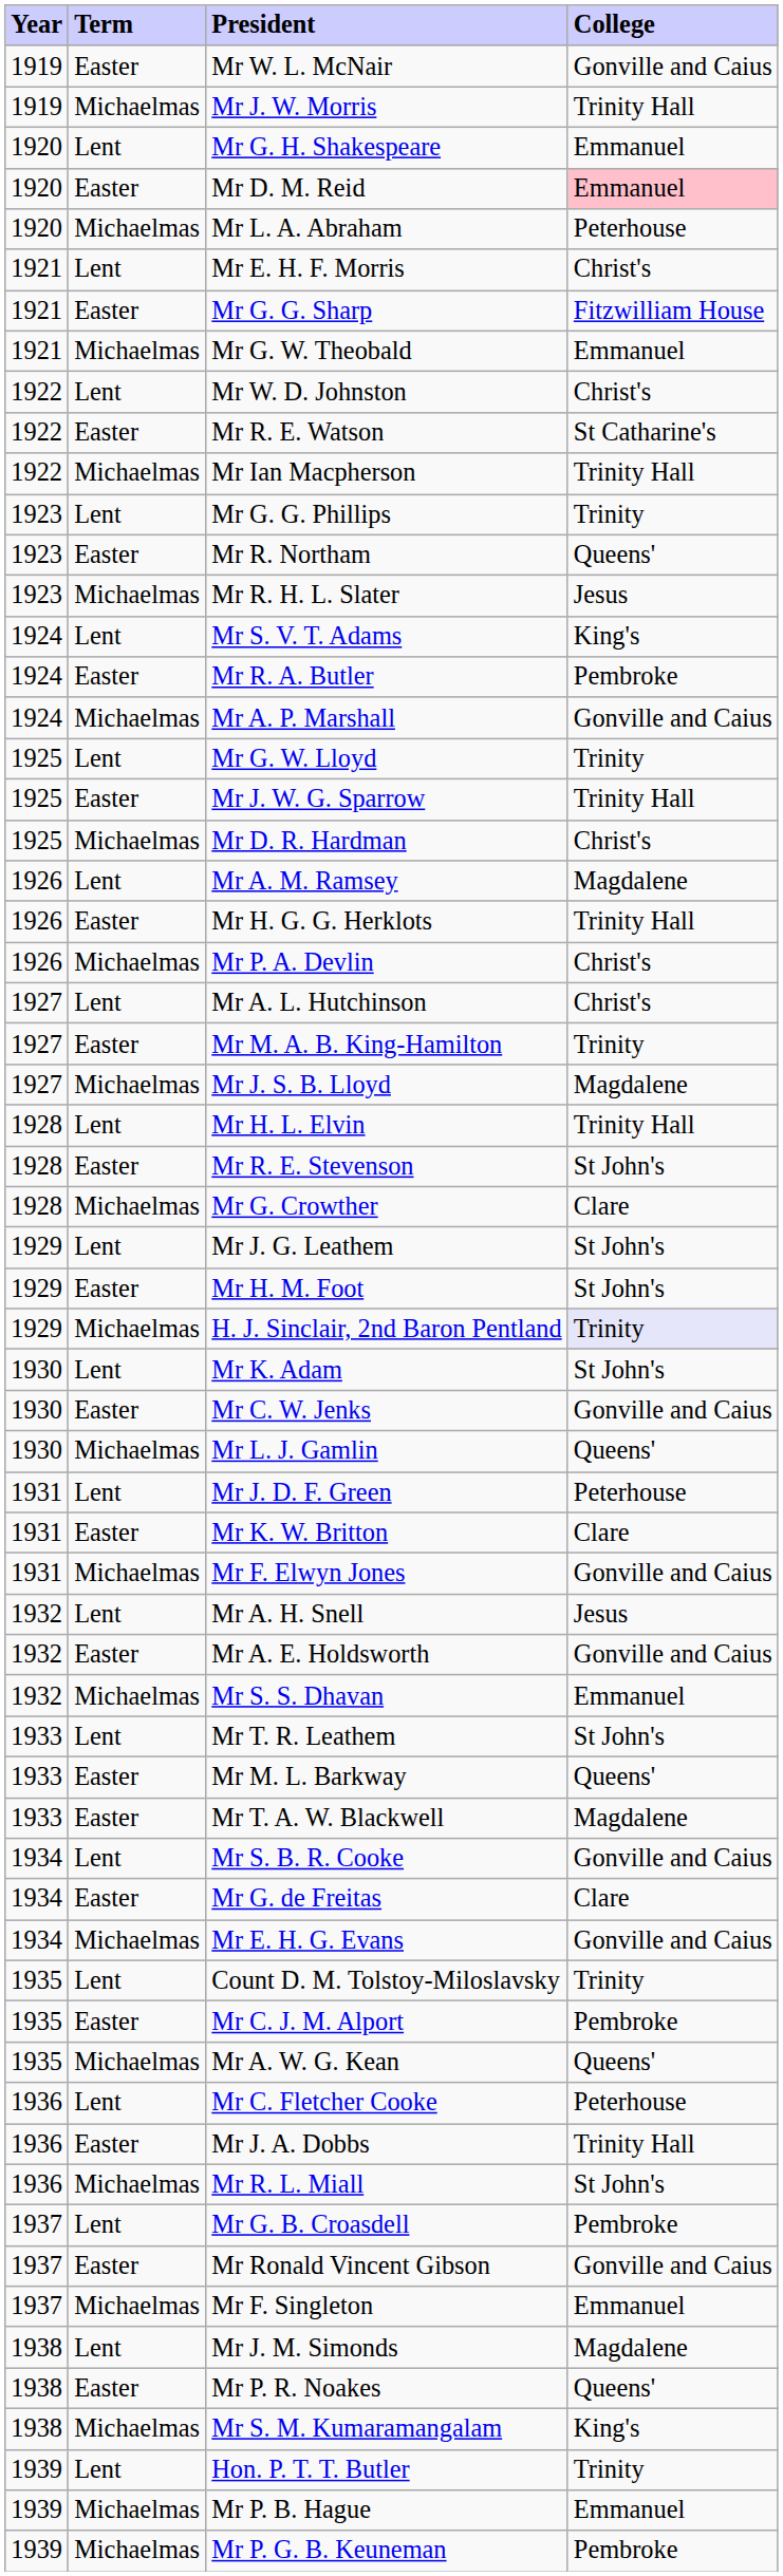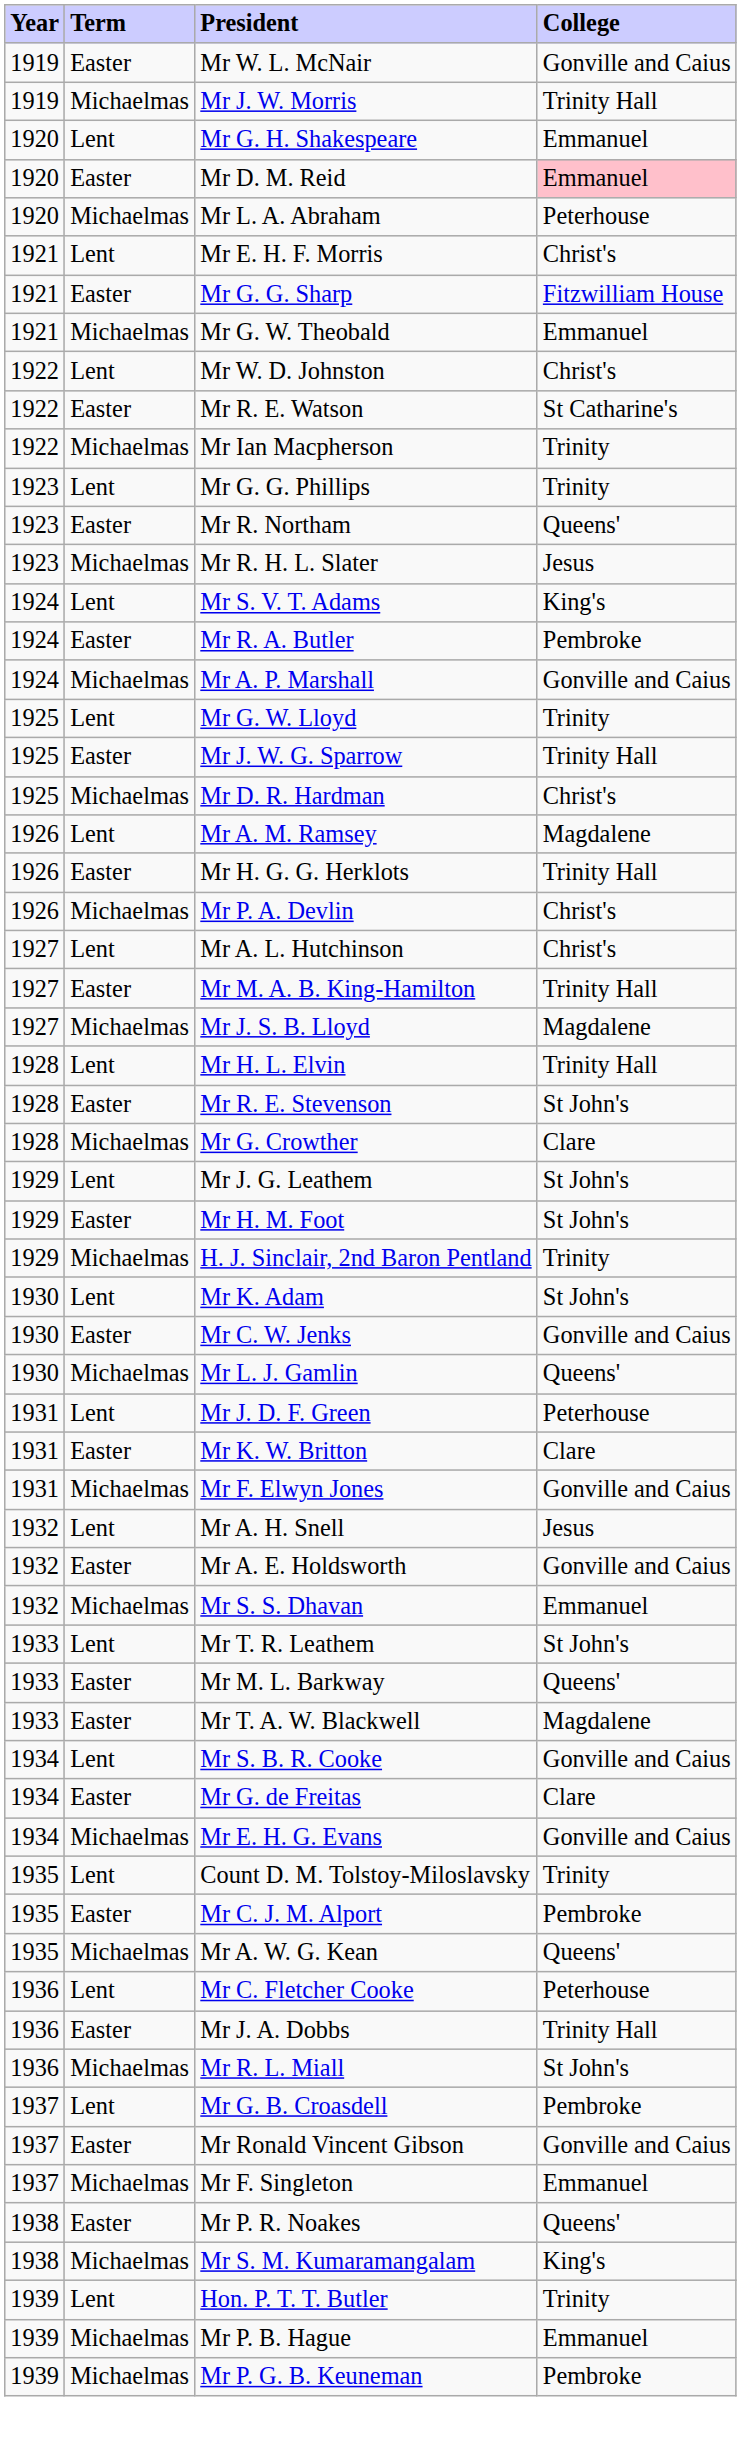 <table class="wikitable">
 <tr bgcolor="#ccccff">
 <td><strong>Year</strong></td>
 <td><strong>Term</strong></td>
 <td><strong>President</strong></td>
 <td><strong>College</strong></td>
 </tr>
 <tr>
 <td>1919</td>
 <td>Easter</td>
 <td>Mr W. L. McNair</td>
 <td>Gonville and Caius</td>
 </tr>
 <tr>
 <td>1919</td>
 <td>Michaelmas</td>
 <td><a href='#'>Mr J. W. Morris</a></td>
 <td>Trinity Hall</td>
 </tr>
 <tr>
 <td>1920</td>
 <td>Lent</td>
 <td><a href='#'>Mr G. H. Shakespeare</a></td>
 <td>Emmanuel</td>
 </tr>
 <tr>
 <td>1920</td>
 <td>Easter</td>
 <td>Mr D. M. Reid</td>
 <td style="background: pink;">Emmanuel</td>
 </tr>
 <tr>
 <td>1920</td>
 <td>Michaelmas</td>
 <td>Mr L. A. Abraham</td>
 <td>Peterhouse</td>
 </tr>
 <tr>
 <td>1921</td>
 <td>Lent</td>
 <td>Mr E. H. F. Morris</td>
 <td>Christ's</td>
 </tr>
 <tr>
 <td>1921</td>
 <td>Easter</td>
 <td><a href='#'>Mr G. G. Sharp</a></td>
 <td><a href='#'>Fitzwilliam House</a></td>
 </tr>
 <tr>
 <td>1921</td>
 <td>Michaelmas</td>
 <td>Mr G. W. Theobald</td>
 <td>Emmanuel</td>
 </tr>
 <tr>
 <td>1922</td>
 <td>Lent</td>
 <td>Mr W. D. Johnston</td>
 <td>Christ's</td>
 </tr>
 <tr>
 <td>1922</td>
 <td>Easter</td>
 <td>Mr R. E. Watson</td>
 <td>St Catharine's</td>
 </tr>
 <tr>
 <td>1922</td>
 <td>Michaelmas</td>
 <td>Mr Ian Macpherson</td>
-<td>Trinity Hall</td>
+<td>Trinity</td>
 </tr>
 <tr>
 <td>1923</td>
 <td>Lent</td>
 <td>Mr G. G. Phillips</td>
 <td>Trinity</td>
 </tr>
 <tr>
 <td>1923</td>
 <td>Easter</td>
 <td>Mr R. Northam</td>
 <td>Queens'</td>
 </tr>
 <tr>
 <td>1923</td>
 <td>Michaelmas</td>
 <td>Mr R. H. L. Slater</td>
 <td>Jesus</td>
 </tr>
 <tr>
 <td>1924</td>
 <td>Lent</td>
 <td><a href='#'>Mr S. V. T. Adams</a></td>
 <td>King's</td>
 </tr>
 <tr>
 <td>1924</td>
 <td>Easter</td>
 <td><a href='#'>Mr R. A. Butler</a></td>
 <td>Pembroke</td>
 </tr>
 <tr>
 <td>1924</td>
 <td>Michaelmas</td>
 <td><a href='#'>Mr A. P. Marshall</a></td>
 <td>Gonville and Caius</td>
 </tr>
 <tr>
 <td>1925</td>
 <td>Lent</td>
 <td><a href='#'>Mr G. W. Lloyd</a></td>
 <td>Trinity</td>
 </tr>
 <tr>
 <td>1925</td>
 <td>Easter</td>
 <td><a href='#'>Mr J. W. G. Sparrow</a></td>
 <td>Trinity Hall</td>
 </tr>
 <tr>
 <td>1925</td>
 <td>Michaelmas</td>
 <td><a href='#'>Mr D. R. Hardman</a></td>
 <td>Christ's</td>
 </tr>
 <tr>
 <td>1926</td>
 <td>Lent</td>
 <td><a href='#'>Mr A. M. Ramsey</a></td>
 <td>Magdalene</td>
 </tr>
 <tr>
 <td>1926</td>
 <td>Easter</td>
 <td>Mr H. G. G. Herklots</td>
 <td>Trinity Hall</td>
 </tr>
 <tr>
 <td>1926</td>
 <td>Michaelmas</td>
 <td><a href='#'>Mr P. A. Devlin</a></td>
 <td>Christ's</td>
 </tr>
 <tr>
 <td>1927</td>
 <td>Lent</td>
 <td>Mr A. L. Hutchinson</td>
 <td>Christ's</td>
 </tr>
 <tr>
 <td>1927</td>
 <td>Easter</td>
 <td><a href='#'>Mr M. A. B. King-Hamilton</a></td>
-<td>Trinity</td>
+<td>Trinity Hall</td>
 </tr>
 <tr>
 <td>1927</td>
 <td>Michaelmas</td>
 <td><a href='#'>Mr J. S. B. Lloyd</a></td>
 <td>Magdalene</td>
 </tr>
 <tr>
 <td>1928</td>
 <td>Lent</td>
 <td><a href='#'>Mr H. L. Elvin</a></td>
 <td>Trinity Hall</td>
 </tr>
 <tr>
 <td>1928</td>
 <td>Easter</td>
 <td><a href='#'>Mr R. E. Stevenson</a></td>
 <td>St John's</td>
 </tr>
 <tr>
 <td>1928</td>
 <td>Michaelmas</td>
 <td><a href='#'>Mr G. Crowther</a></td>
 <td>Clare</td>
 </tr>
 <tr>
 <td>1929</td>
 <td>Lent</td>
 <td>Mr J. G. Leathem</td>
 <td>St John's</td>
 </tr>
 <tr>
 <td>1929</td>
 <td>Easter</td>
 <td><a href='#'>Mr H. M. Foot</a></td>
 <td>St John's</td>
 </tr>
 <tr>
 <td>1929</td>
 <td>Michaelmas</td>
 <td><a href='#'>H. J. Sinclair, 2nd Baron Pentland</a></td>
-<td style="background: lavender;">Trinity</td>
+<td>Trinity</td>
 </tr>
 <tr>
 <td>1930</td>
 <td>Lent</td>
 <td><a href='#'>Mr K. Adam</a></td>
 <td>St John's</td>
 </tr>
 <tr>
 <td>1930</td>
 <td>Easter</td>
 <td><a href='#'>Mr C. W. Jenks</a></td>
 <td>Gonville and Caius</td>
 </tr>
 <tr>
 <td>1930</td>
 <td>Michaelmas</td>
 <td><a href='#'>Mr L. J. Gamlin</a></td>
 <td>Queens'</td>
 </tr>
 <tr>
 <td>1931</td>
 <td>Lent</td>
 <td><a href='#'>Mr J. D. F. Green</a></td>
 <td>Peterhouse</td>
 </tr>
 <tr>
 <td>1931</td>
 <td>Easter</td>
 <td><a href='#'>Mr K. W. Britton</a></td>
 <td>Clare</td>
 </tr>
 <tr>
 <td>1931</td>
 <td>Michaelmas</td>
 <td><a href='#'>Mr F. Elwyn Jones</a></td>
 <td>Gonville and Caius</td>
 </tr>
 <tr>
 <td>1932</td>
 <td>Lent</td>
 <td>Mr A. H. Snell</td>
 <td>Jesus</td>
 </tr>
 <tr>
 <td>1932</td>
 <td>Easter</td>
 <td>Mr A. E. Holdsworth</td>
 <td>Gonville and Caius</td>
 </tr>
 <tr>
 <td>1932</td>
 <td>Michaelmas</td>
 <td><a href='#'>Mr S. S. Dhavan</a></td>
 <td>Emmanuel</td>
 </tr>
 <tr>
 <td>1933</td>
 <td>Lent</td>
 <td>Mr T. R. Leathem</td>
 <td>St John's</td>
 </tr>
 <tr>
 <td>1933</td>
 <td>Easter</td>
 <td>Mr M. L. Barkway</td>
 <td>Queens'</td>
 </tr>
 <tr>
 <td>1933</td>
 <td>Easter</td>
 <td>Mr T. A. W. Blackwell</td>
 <td>Magdalene</td>
 </tr>
 <tr>
 <td>1934</td>
 <td>Lent</td>
 <td><a href='#'>Mr S. B. R. Cooke</a></td>
 <td>Gonville and Caius</td>
 </tr>
 <tr>
 <td>1934</td>
 <td>Easter</td>
 <td><a href='#'>Mr G. de Freitas</a></td>
 <td>Clare</td>
 </tr>
 <tr>
 <td>1934</td>
 <td>Michaelmas</td>
 <td><a href='#'>Mr E. H. G. Evans</a></td>
 <td>Gonville and Caius</td>
 </tr>
 <tr>
 <td>1935</td>
 <td>Lent</td>
 <td>Count D. M. Tolstoy-Miloslavsky</td>
 <td>Trinity</td>
 </tr>
 <tr>
 <td>1935</td>
 <td>Easter</td>
 <td><a href='#'>Mr C. J. M. Alport</a></td>
 <td>Pembroke</td>
 </tr>
 <tr>
 <td>1935</td>
 <td>Michaelmas</td>
 <td>Mr A. W. G. Kean</td>
 <td>Queens'</td>
 </tr>
 <tr>
 <td>1936</td>
 <td>Lent</td>
 <td><a href='#'>Mr C. Fletcher Cooke</a></td>
 <td>Peterhouse</td>
 </tr>
 <tr>
 <td>1936</td>
 <td>Easter</td>
 <td>Mr J. A. Dobbs</td>
 <td>Trinity Hall</td>
 </tr>
 <tr>
 <td>1936</td>
 <td>Michaelmas</td>
 <td><a href='#'>Mr R. L. Miall</a></td>
 <td>St John's</td>
 </tr>
 <tr>
 <td>1937</td>
 <td>Lent</td>
 <td><a href='#'>Mr G. B. Croasdell</a></td>
 <td>Pembroke</td>
 </tr>
 <tr>
 <td>1937</td>
 <td>Easter</td>
 <td>Mr Ronald Vincent Gibson</td>
 <td>Gonville and Caius</td>
 </tr>
 <tr>
 <td>1937</td>
 <td>Michaelmas</td>
 <td>Mr F. Singleton</td>
 <td>Emmanuel</td>
 </tr>
 <tr>
 <td>1938</td>
-<td>Lent</td>
-<td>Mr J. M. Simonds</td>
-<td>Magdalene</td>
-</tr>
-<tr>
-<td>1938</td>
 <td>Easter</td>
 <td>Mr P. R. Noakes</td>
 <td>Queens'</td>
 </tr>
 <tr>
 <td>1938</td>
 <td>Michaelmas</td>
 <td><a href='#'>Mr S. M. Kumaramangalam</a></td>
 <td>King's</td>
 </tr>
 <tr>
 <td>1939</td>
 <td>Lent</td>
 <td><a href='#'>Hon. P. T. T. Butler</a></td>
 <td>Trinity</td>
 </tr>
 <tr>
 <td>1939</td>
 <td>Michaelmas</td>
 <td>Mr P. B. Hague</td>
 <td>Emmanuel</td>
 </tr>
 <tr>
 <td>1939</td>
 <td>Michaelmas</td>
 <td><a href='#'>Mr P. G. B. Keuneman</a></td>
 <td>Pembroke</td>
 </tr>
 </table>
